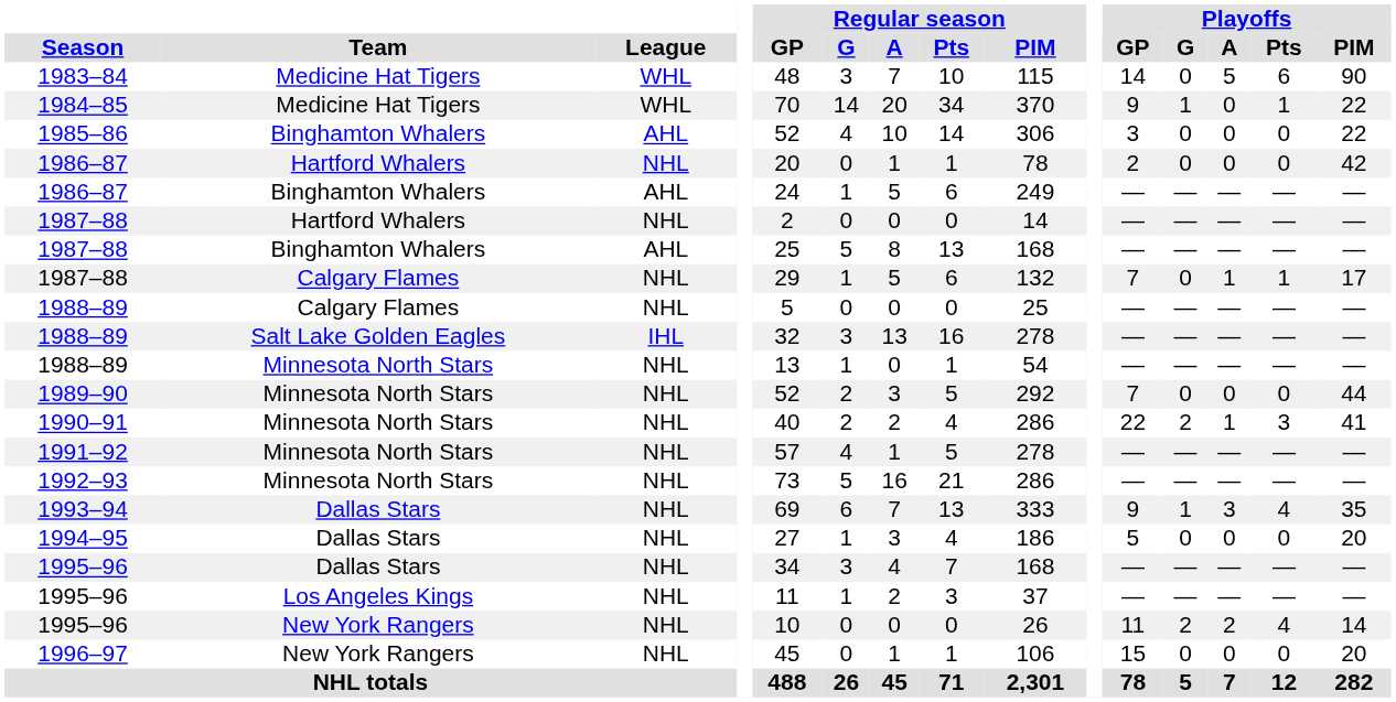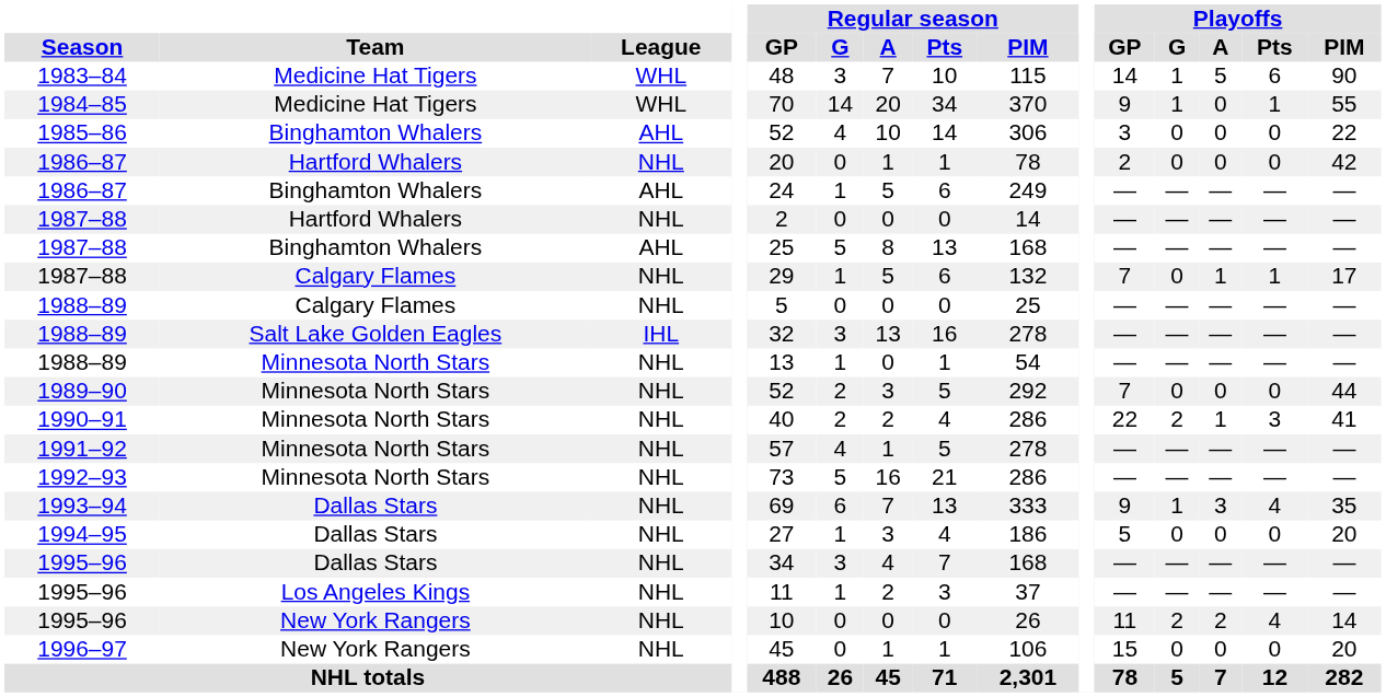 <table border="0" cellpadding="1" cellspacing="0" style="text-align:center; width:60em">
 <tr bgcolor="#e0e0e0">
 <th colspan="3" bgcolor="#ffffff"> </th>
 <th rowspan="99" bgcolor="#ffffff"> </th>
 <th colspan="5"><a href='#'>Regular season</a></th>
 <th rowspan="99" bgcolor="#ffffff"> </th>
 <th colspan="5"><a href='#'>Playoffs</a></th>
 </tr>
 <tr bgcolor="#e0e0e0">
 <th><a href='#'>Season</a></th>
 <th>Team</th>
 <th>League</th>
 <th>GP</th>
 <th><a href='#'>G</a></th>
 <th><a href='#'>A</a></th>
 <th><a href='#'>Pts</a></th>
 <th><a href='#'>PIM</a></th>
 <th>GP</th>
 <th>G</th>
 <th>A</th>
 <th>Pts</th>
 <th>PIM</th>
 </tr>
 <tr>
 <td><a href='#'>1983–84</a></td>
 <td><a href='#'>Medicine Hat Tigers</a></td>
 <td><a href='#'>WHL</a></td>
 <td>48</td>
 <td>3</td>
 <td>7</td>
 <td>10</td>
 <td>115</td>
 <td>14</td>
-<td>0</td>
+<td>1</td>
 <td>5</td>
 <td>6</td>
 <td>90</td>
 </tr>
 <tr bgcolor="#f0f0f0">
 <td><a href='#'>1984–85</a></td>
 <td>Medicine Hat Tigers</td>
 <td>WHL</td>
 <td>70</td>
 <td>14</td>
 <td>20</td>
 <td>34</td>
 <td>370</td>
 <td>9</td>
 <td>1</td>
 <td>0</td>
 <td>1</td>
-<td>22</td>
+<td>55</td>
 </tr>
 <tr>
 <td><a href='#'>1985–86</a></td>
 <td><a href='#'>Binghamton Whalers</a></td>
 <td><a href='#'>AHL</a></td>
 <td>52</td>
 <td>4</td>
 <td>10</td>
 <td>14</td>
 <td>306</td>
 <td>3</td>
 <td>0</td>
 <td>0</td>
 <td>0</td>
 <td>22</td>
 </tr>
 <tr bgcolor="#f0f0f0">
 <td><a href='#'>1986–87</a></td>
 <td><a href='#'>Hartford Whalers</a></td>
 <td><a href='#'>NHL</a></td>
 <td>20</td>
 <td>0</td>
 <td>1</td>
 <td>1</td>
 <td>78</td>
 <td>2</td>
 <td>0</td>
 <td>0</td>
 <td>0</td>
 <td>42</td>
 </tr>
 <tr>
 <td><a href='#'>1986–87</a></td>
 <td>Binghamton Whalers</td>
 <td>AHL</td>
 <td>24</td>
 <td>1</td>
 <td>5</td>
 <td>6</td>
 <td>249</td>
 <td>—</td>
 <td>—</td>
 <td>—</td>
 <td>—</td>
 <td>—</td>
 </tr>
 <tr bgcolor="#f0f0f0">
 <td><a href='#'>1987–88</a></td>
 <td>Hartford Whalers</td>
 <td>NHL</td>
 <td>2</td>
 <td>0</td>
 <td>0</td>
 <td>0</td>
 <td>14</td>
 <td>—</td>
 <td>—</td>
 <td>—</td>
 <td>—</td>
 <td>—</td>
 </tr>
 <tr>
 <td><a href='#'>1987–88</a></td>
 <td>Binghamton Whalers</td>
 <td>AHL</td>
 <td>25</td>
 <td>5</td>
 <td>8</td>
 <td>13</td>
 <td>168</td>
 <td>—</td>
 <td>—</td>
 <td>—</td>
 <td>—</td>
 <td>—</td>
 </tr>
 <tr bgcolor="#f0f0f0">
 <td>1987–88</td>
 <td><a href='#'>Calgary Flames</a></td>
 <td>NHL</td>
 <td>29</td>
 <td>1</td>
 <td>5</td>
 <td>6</td>
 <td>132</td>
 <td>7</td>
 <td>0</td>
 <td>1</td>
 <td>1</td>
 <td>17</td>
 </tr>
 <tr>
 <td><a href='#'>1988–89</a></td>
 <td>Calgary Flames</td>
 <td>NHL</td>
 <td>5</td>
 <td>0</td>
 <td>0</td>
 <td>0</td>
 <td>25</td>
 <td>—</td>
 <td>—</td>
 <td>—</td>
 <td>—</td>
 <td>—</td>
 </tr>
 <tr bgcolor="#f0f0f0">
 <td><a href='#'>1988–89</a></td>
 <td><a href='#'>Salt Lake Golden Eagles</a></td>
 <td><a href='#'>IHL</a></td>
 <td>32</td>
 <td>3</td>
 <td>13</td>
 <td>16</td>
 <td>278</td>
 <td>—</td>
 <td>—</td>
 <td>—</td>
 <td>—</td>
 <td>—</td>
 </tr>
 <tr>
 <td>1988–89</td>
 <td><a href='#'>Minnesota North Stars</a></td>
 <td>NHL</td>
 <td>13</td>
 <td>1</td>
 <td>0</td>
 <td>1</td>
 <td>54</td>
 <td>—</td>
 <td>—</td>
 <td>—</td>
 <td>—</td>
 <td>—</td>
 </tr>
 <tr bgcolor="#f0f0f0">
 <td><a href='#'>1989–90</a></td>
 <td>Minnesota North Stars</td>
 <td>NHL</td>
 <td>52</td>
 <td>2</td>
 <td>3</td>
 <td>5</td>
 <td>292</td>
 <td>7</td>
 <td>0</td>
 <td>0</td>
 <td>0</td>
 <td>44</td>
 </tr>
 <tr>
 <td><a href='#'>1990–91</a></td>
 <td>Minnesota North Stars</td>
 <td>NHL</td>
 <td>40</td>
 <td>2</td>
 <td>2</td>
 <td>4</td>
 <td>286</td>
 <td>22</td>
 <td>2</td>
 <td>1</td>
 <td>3</td>
 <td>41</td>
 </tr>
 <tr bgcolor="#f0f0f0">
 <td><a href='#'>1991–92</a></td>
 <td>Minnesota North Stars</td>
 <td>NHL</td>
 <td>57</td>
 <td>4</td>
 <td>1</td>
 <td>5</td>
 <td>278</td>
 <td>—</td>
 <td>—</td>
 <td>—</td>
 <td>—</td>
 <td>—</td>
 </tr>
 <tr>
 <td><a href='#'>1992–93</a></td>
 <td>Minnesota North Stars</td>
 <td>NHL</td>
 <td>73</td>
 <td>5</td>
 <td>16</td>
 <td>21</td>
 <td>286</td>
 <td>—</td>
 <td>—</td>
 <td>—</td>
 <td>—</td>
 <td>—</td>
 </tr>
 <tr bgcolor="#f0f0f0">
 <td><a href='#'>1993–94</a></td>
 <td><a href='#'>Dallas Stars</a></td>
 <td>NHL</td>
 <td>69</td>
 <td>6</td>
 <td>7</td>
 <td>13</td>
 <td>333</td>
 <td>9</td>
 <td>1</td>
 <td>3</td>
 <td>4</td>
 <td>35</td>
 </tr>
 <tr>
 <td><a href='#'>1994–95</a></td>
 <td>Dallas Stars</td>
 <td>NHL</td>
 <td>27</td>
 <td>1</td>
 <td>3</td>
 <td>4</td>
 <td>186</td>
 <td>5</td>
 <td>0</td>
 <td>0</td>
 <td>0</td>
 <td>20</td>
 </tr>
 <tr bgcolor="#f0f0f0">
 <td><a href='#'>1995–96</a></td>
 <td>Dallas Stars</td>
 <td>NHL</td>
 <td>34</td>
 <td>3</td>
 <td>4</td>
 <td>7</td>
 <td>168</td>
 <td>—</td>
 <td>—</td>
 <td>—</td>
 <td>—</td>
 <td>—</td>
 </tr>
 <tr>
 <td>1995–96</td>
 <td><a href='#'>Los Angeles Kings</a></td>
 <td>NHL</td>
 <td>11</td>
 <td>1</td>
 <td>2</td>
 <td>3</td>
 <td>37</td>
 <td>—</td>
 <td>—</td>
 <td>—</td>
 <td>—</td>
 <td>—</td>
 </tr>
 <tr bgcolor="#f0f0f0">
 <td>1995–96</td>
 <td><a href='#'>New York Rangers</a></td>
 <td>NHL</td>
 <td>10</td>
 <td>0</td>
 <td>0</td>
 <td>0</td>
 <td>26</td>
 <td>11</td>
 <td>2</td>
 <td>2</td>
 <td>4</td>
 <td>14</td>
 </tr>
 <tr>
 <td><a href='#'>1996–97</a></td>
 <td>New York Rangers</td>
 <td>NHL</td>
 <td>45</td>
 <td>0</td>
 <td>1</td>
 <td>1</td>
 <td>106</td>
 <td>15</td>
 <td>0</td>
 <td>0</td>
 <td>0</td>
 <td>20</td>
 </tr>
 <tr bgcolor="#e0e0e0">
 <th colspan="3">NHL totals</th>
 <th>488</th>
 <th>26</th>
 <th>45</th>
 <th>71</th>
 <th>2,301</th>
 <th>78</th>
 <th>5</th>
 <th>7</th>
 <th>12</th>
 <th>282</th>
 </tr>
 </table>
